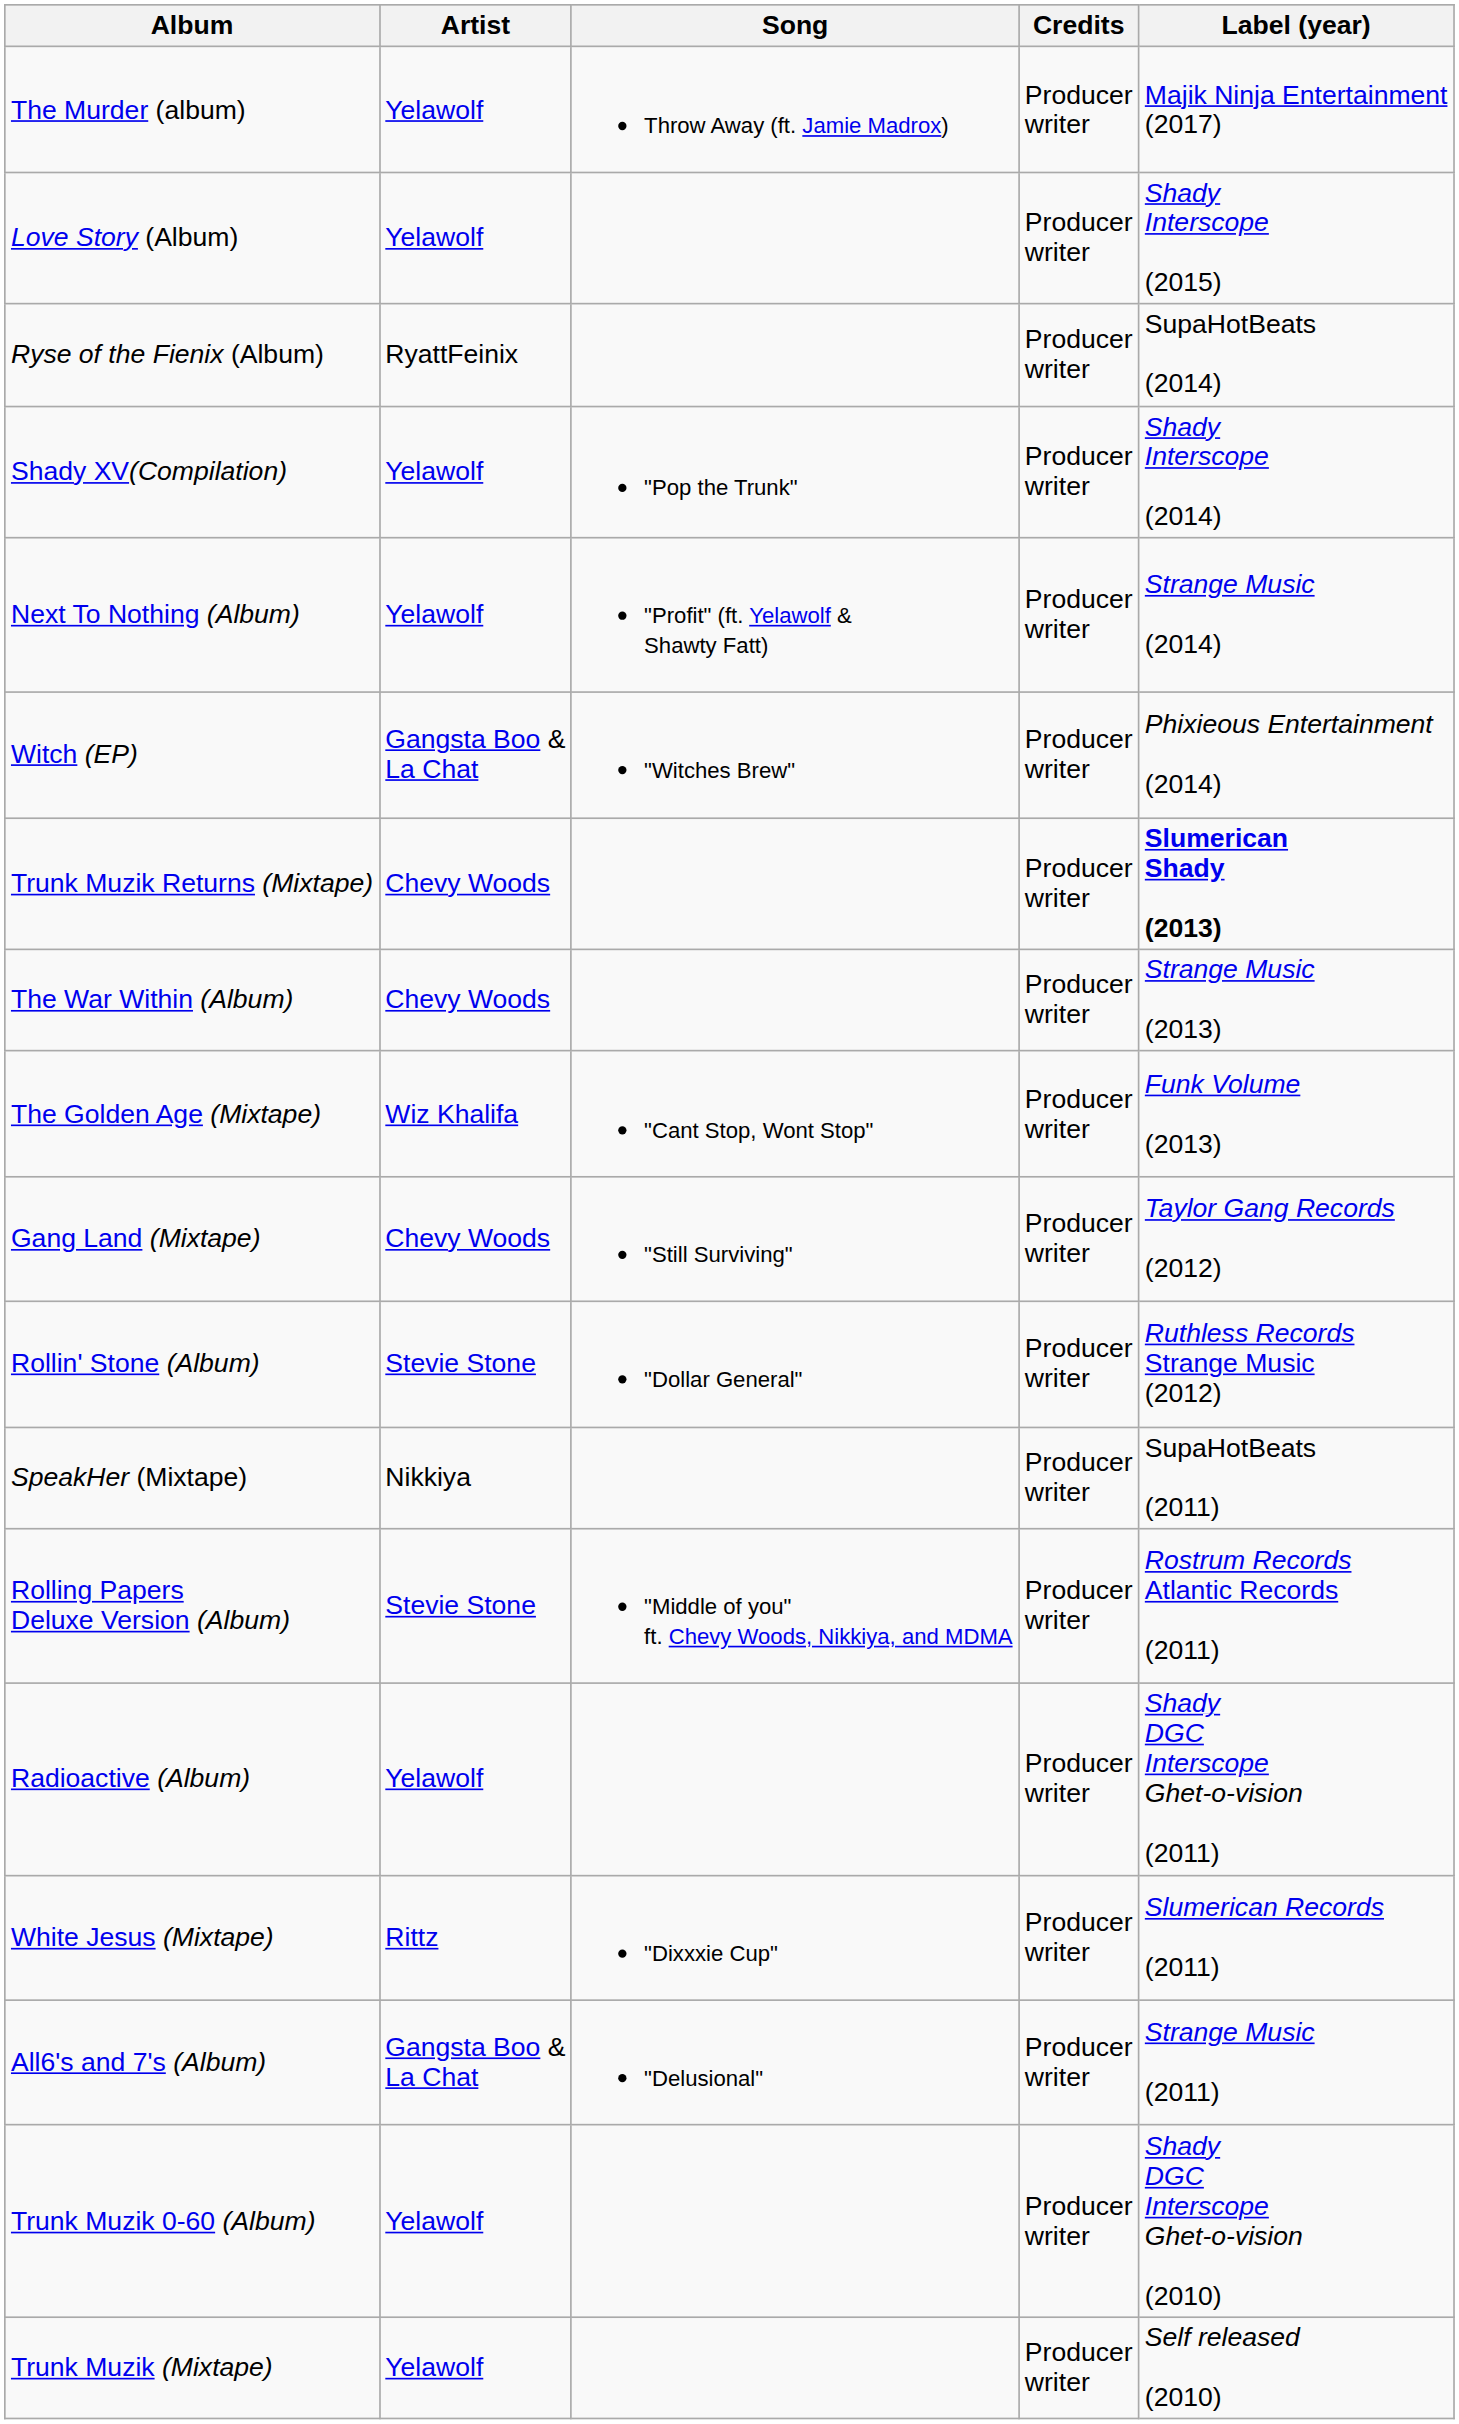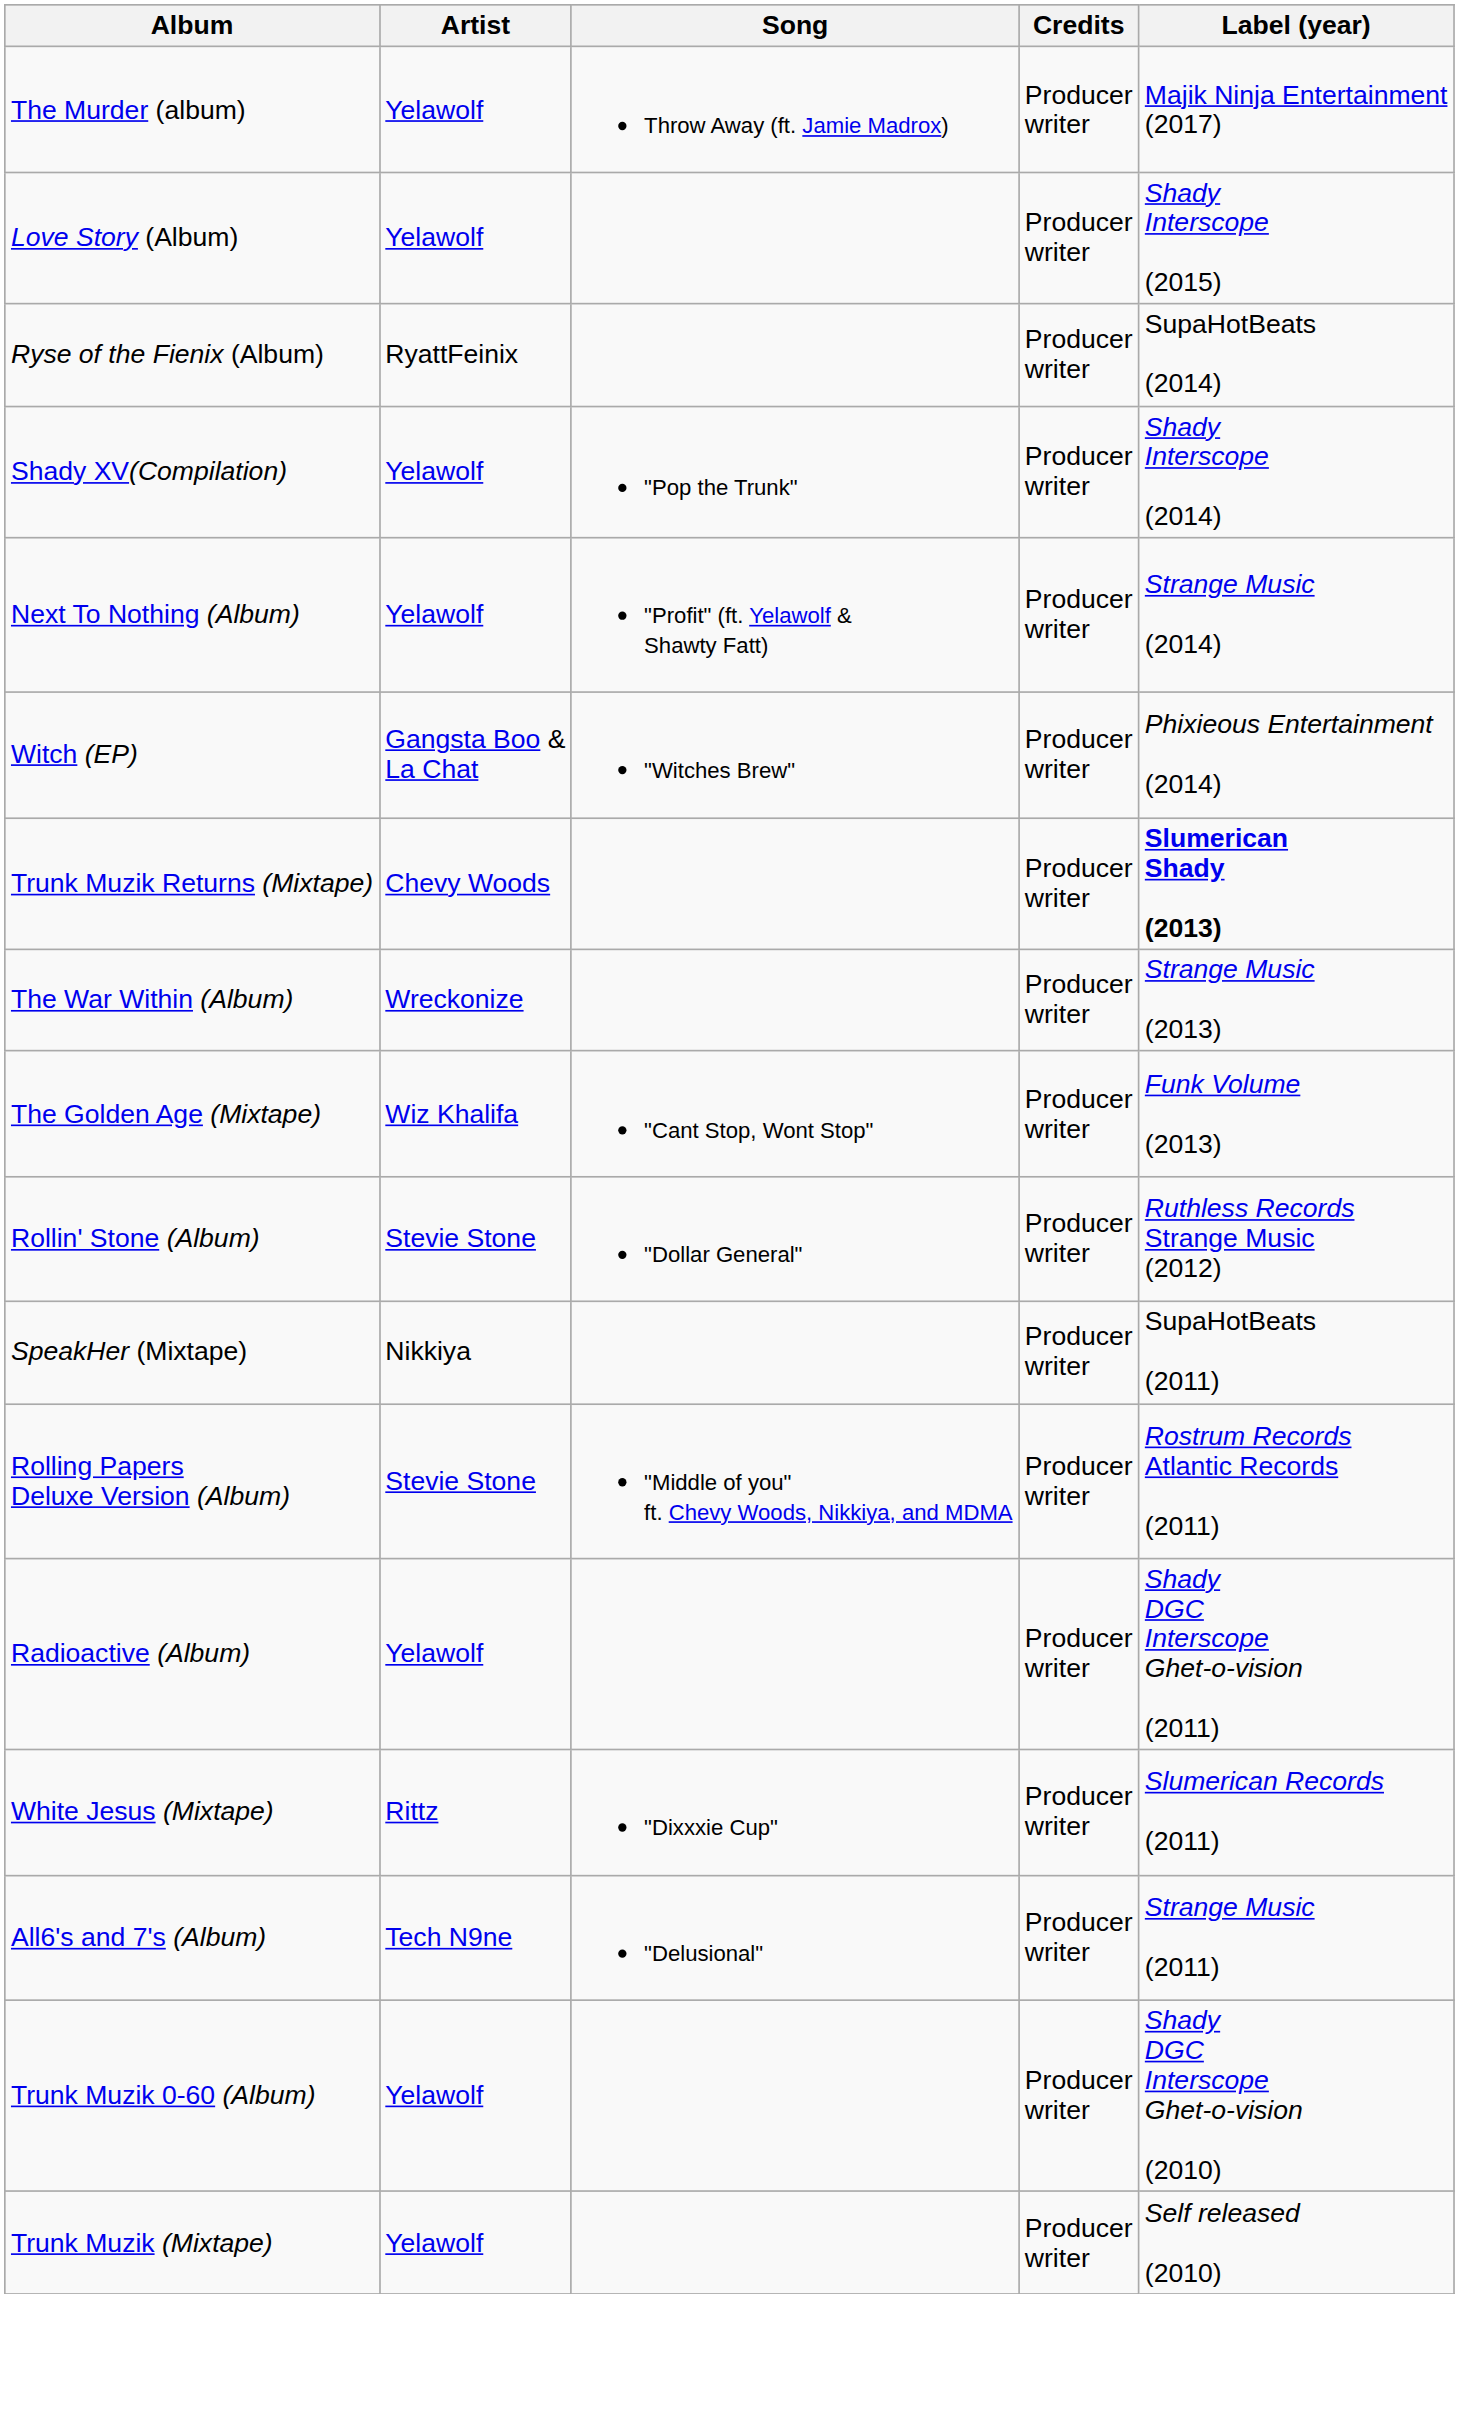 <table class="wikitable">
 <tr>
 <th>Album</th>
 <th>Artist</th>
 <th>Song</th>
 <th>Credits</th>
 <th>Label (year)</th>
 </tr>
 <tr>
 <td><a href='#'>The Murder</a> (album)</td>
 <td><a href='#'>Yelawolf</a></td>
 <td><br><ul><li><small>Throw Away (ft. <a href='#'>Jamie Madrox</a>)</small></li></ul></td>
 <td>Producer<br>writer</td>
 <td><a href='#'>Majik Ninja Entertainment</a><br>(2017)</td>
 </tr>
 <tr>
 <td><em><a href='#'>Love Story</a></em> (Album)</td>
 <td><a href='#'>Yelawolf</a></td>
 <td></td>
 <td>Producer<br>writer</td>
 <td><em><a href='#'>Shady</a><br><a href='#'>Interscope</a></em><br><br>(2015)</td>
 </tr>
 <tr>
 <td><em>Ryse of the Fienix</em> (Album)</td>
 <td>RyattFeinix</td>
 <td></td>
 <td>Producer<br>writer</td>
 <td>SupaHotBeats<br><br>(2014)</td>
 </tr>
 <tr>
 <td><a href='#'>Shady XV</a><em>(Compilation)</em></td>
 <td><a href='#'>Yelawolf</a></td>
 <td><br><ul><li><small>"Pop the Trunk"</small></li></ul></td>
 <td>Producer<br>writer</td>
 <td><em><a href='#'>Shady</a><br><a href='#'>Interscope</a></em><br><br>(2014)</td>
 </tr>
 <tr>
 <td><a href='#'>Next To Nothing</a> <em>(Album)</em></td>
 <td><a href='#'>Yelawolf</a></td>
 <td><br><ul><li><small>"Profit" (ft. <a href='#'>Yelawolf</a> & <br>Shawty Fatt)</small></li></ul></td>
 <td>Producer<br>writer</td>
 <td><em><a href='#'>Strange Music</a></em><br><br>(2014)</td>
 </tr>
 <tr>
 <td><a href='#'>Witch</a> <em>(EP)</em></td>
 <td><a href='#'>Gangsta Boo</a> & <br><a href='#'>La Chat</a></td>
 <td><br><ul><li><small>"Witches Brew"</small></li></ul></td>
 <td>Producer<br>writer</td>
 <td><em>Phixieous Entertainment</em><br><br>(2014)</td>
 </tr>
 <tr>
 <td><a href='#'>Trunk Muzik Returns</a> <em>(Mixtape)</em></td>
 <td><a href='#'>Chevy Woods</a></td>
 <td></td>
 <td>Producer<br>writer</td>
 <td><strong><a href='#'>Slumerican</a><br><a href='#'>Shady</a><br><br>(2013)</strong></td>
 </tr>
 <tr>
 <td><a href='#'>The War Within</a> <em>(Album)</em></td>
-<td><a href='#'>Chevy Woods</a></td>
+<td><a href='#'>Wreckonize</a></td>
 <td></td>
 <td>Producer<br>writer</td>
 <td><em><a href='#'>Strange Music</a></em><br><br>(2013)</td>
 </tr>
 <tr>
 <td><a href='#'>The Golden Age</a> <em>(Mixtape)</em></td>
 <td><a href='#'>Wiz Khalifa</a></td>
 <td><br><ul><li><small>"Cant Stop, Wont Stop"</small></li></ul></td>
 <td>Producer<br>writer</td>
 <td><em><a href='#'>Funk Volume</a></em><br><br>(2013)</td>
-</tr>
-<tr>
-<td><a href='#'>Gang Land</a> <em>(Mixtape)</em></td>
-<td><a href='#'>Chevy Woods</a></td>
-<td><br><ul><li><small>"Still Surviving"</small></li></ul></td>
-<td>Producer<br>writer</td>
-<td><em><a href='#'>Taylor Gang Records</a></em><br><br>(2012)</td>
 </tr>
 <tr>
 <td><a href='#'>Rollin' Stone</a> <em>(Album)</em></td>
 <td><a href='#'>Stevie Stone</a></td>
 <td><br><ul><li><small>"Dollar General"</small></li></ul></td>
 <td>Producer<br>writer</td>
 <td><em><a href='#'>Ruthless Records</a></em><br><a href='#'>Strange Music</a><br>(2012)</td>
 </tr>
 <tr>
 <td><em>SpeakHer</em> (Mixtape)</td>
 <td>Nikkiya</td>
 <td></td>
 <td>Producer<br>writer</td>
 <td>SupaHotBeats<br><br>(2011)</td>
 </tr>
 <tr>
 <td><a href='#'>Rolling Papers <br>Deluxe Version</a> <em>(Album)</em></td>
 <td><a href='#'>Stevie Stone</a></td>
 <td><br><ul><li><small>"Middle of you"<br>ft. <a href='#'>Chevy Woods, Nikkiya, and MDMA</a></small></li></ul></td>
 <td>Producer<br>writer</td>
 <td><em><a href='#'>Rostrum Records</a></em><br><a href='#'>Atlantic Records</a><br><br>(2011)</td>
 </tr>
 <tr>
 <td><a href='#'>Radioactive</a> <em>(Album)</em></td>
 <td><a href='#'>Yelawolf</a></td>
 <td></td>
 <td>Producer<br>writer</td>
 <td><em><a href='#'>Shady</a><br><a href='#'>DGC</a><br><a href='#'>Interscope</a><br>Ghet-o-vision</em><br><br>(2011)</td>
 </tr>
 <tr>
 <td><a href='#'>White Jesus</a> <em>(Mixtape)</em></td>
 <td><a href='#'>Rittz</a></td>
 <td><br><ul><li><small>"Dixxxie Cup"</small></li></ul></td>
 <td>Producer<br>writer</td>
 <td><em><a href='#'>Slumerican Records</a></em><br><br>(2011)</td>
 </tr>
 <tr>
 <td><a href='#'>All6's and 7's</a> <em>(Album)</em></td>
-<td><a href='#'>Gangsta Boo</a> & <br><a href='#'>La Chat</a></td>
+<td><a href='#'>Tech N9ne</a></td>
 <td><br><ul><li><small>"Delusional"</small></li></ul></td>
 <td>Producer<br>writer</td>
 <td><em><a href='#'>Strange Music</a></em><br><br>(2011)</td>
 </tr>
 <tr>
 <td><a href='#'>Trunk Muzik 0-60</a> <em>(Album)</em></td>
 <td><a href='#'>Yelawolf</a></td>
 <td></td>
 <td>Producer<br>writer</td>
 <td><em><a href='#'>Shady</a><br><a href='#'>DGC</a><br><a href='#'>Interscope</a><br>Ghet-o-vision</em><br><br>(2010)</td>
 </tr>
 <tr>
 <td><a href='#'>Trunk Muzik</a> <em>(Mixtape)</em></td>
 <td><a href='#'>Yelawolf</a></td>
 <td></td>
 <td>Producer<br>writer</td>
 <td><em>Self released</em><br><br>(2010)</td>
 </tr>
 </table>
